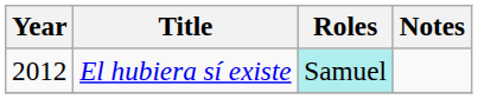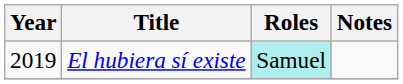 <table class="wikitable sortable">
 <tr>
 <th>Year</th>
 <th>Title</th>
 <th>Roles</th>
 <th>Notes</th>
 </tr>
 <tr>
-<td>2012</td>
+<td>2019</td>
 <td><em><a href='#'>El hubiera sí existe</a></em></td>
 <td style="background: paleturquoise;">Samuel</td>
 <td></td>
 </tr>
 <tr>
 </tr>
 </table>
